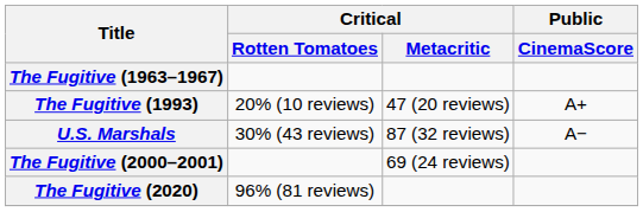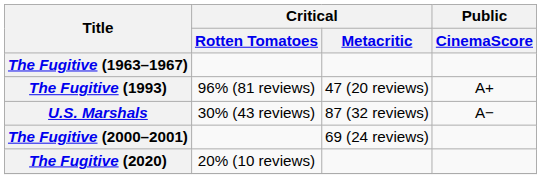 <table class="wikitable plainrowheaders sortable" style="text-align: center">
 <tr>
 <th scope="col" rowspan="2">Title</th>
 <th scope="col" colspan="2">Critical</th>
 <th scope="col" colspan="2">Public</th>
 </tr>
 <tr>
 <th scope="col"><a href='#'>Rotten Tomatoes</a></th>
 <th scope="col"><a href='#'>Metacritic</a></th>
 <th scope="col"><a href='#'>CinemaScore</a></th>
 </tr>
 <tr>
 <th scope="row"><em><a href='#'>The Fugitive</a></em> (1963–1967)</th>
 <td></td>
 <td></td>
 <td></td>
 </tr>
 <tr>
 <th scope="row"><em><a href='#'>The Fugitive</a></em> (1993)</th>
-<td>20% (10 reviews)</td>
+<td>96% (81 reviews)</td>
 <td>47 (20 reviews)</td>
 <td>A+</td>
 </tr>
 <tr>
 <th scope="row"><em><a href='#'>U.S. Marshals</a></em></th>
 <td>30% (43 reviews)</td>
 <td>87 (32 reviews)</td>
 <td>A−</td>
 </tr>
 <tr>
 <th scope="row"><em><a href='#'>The Fugitive</a></em> (2000–2001)</th>
 <td></td>
 <td>69 (24 reviews)</td>
 <td></td>
 </tr>
 <tr>
 <th scope="row"><em><a href='#'>The Fugitive</a></em> (2020)</th>
-<td>96% (81 reviews)</td>
+<td>20% (10 reviews)</td>
 <td></td>
 <td></td>
 </tr>
 <tr>
 </tr>
 </table>
